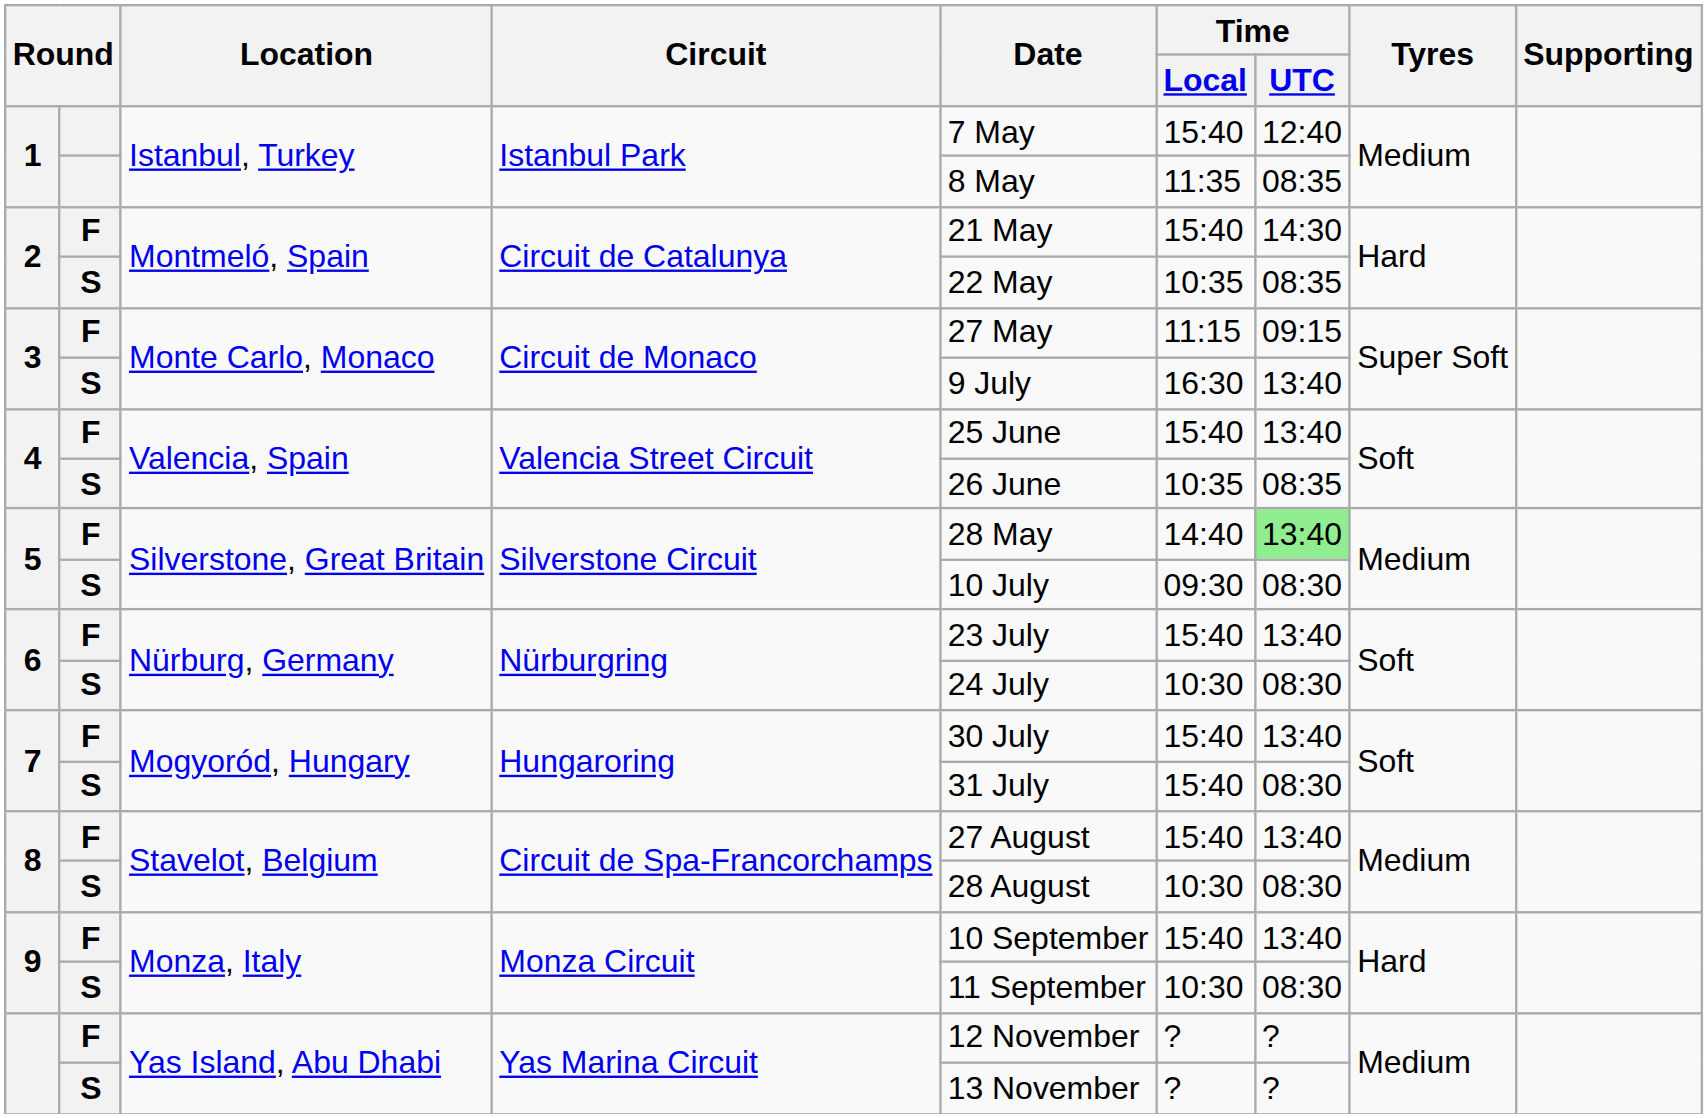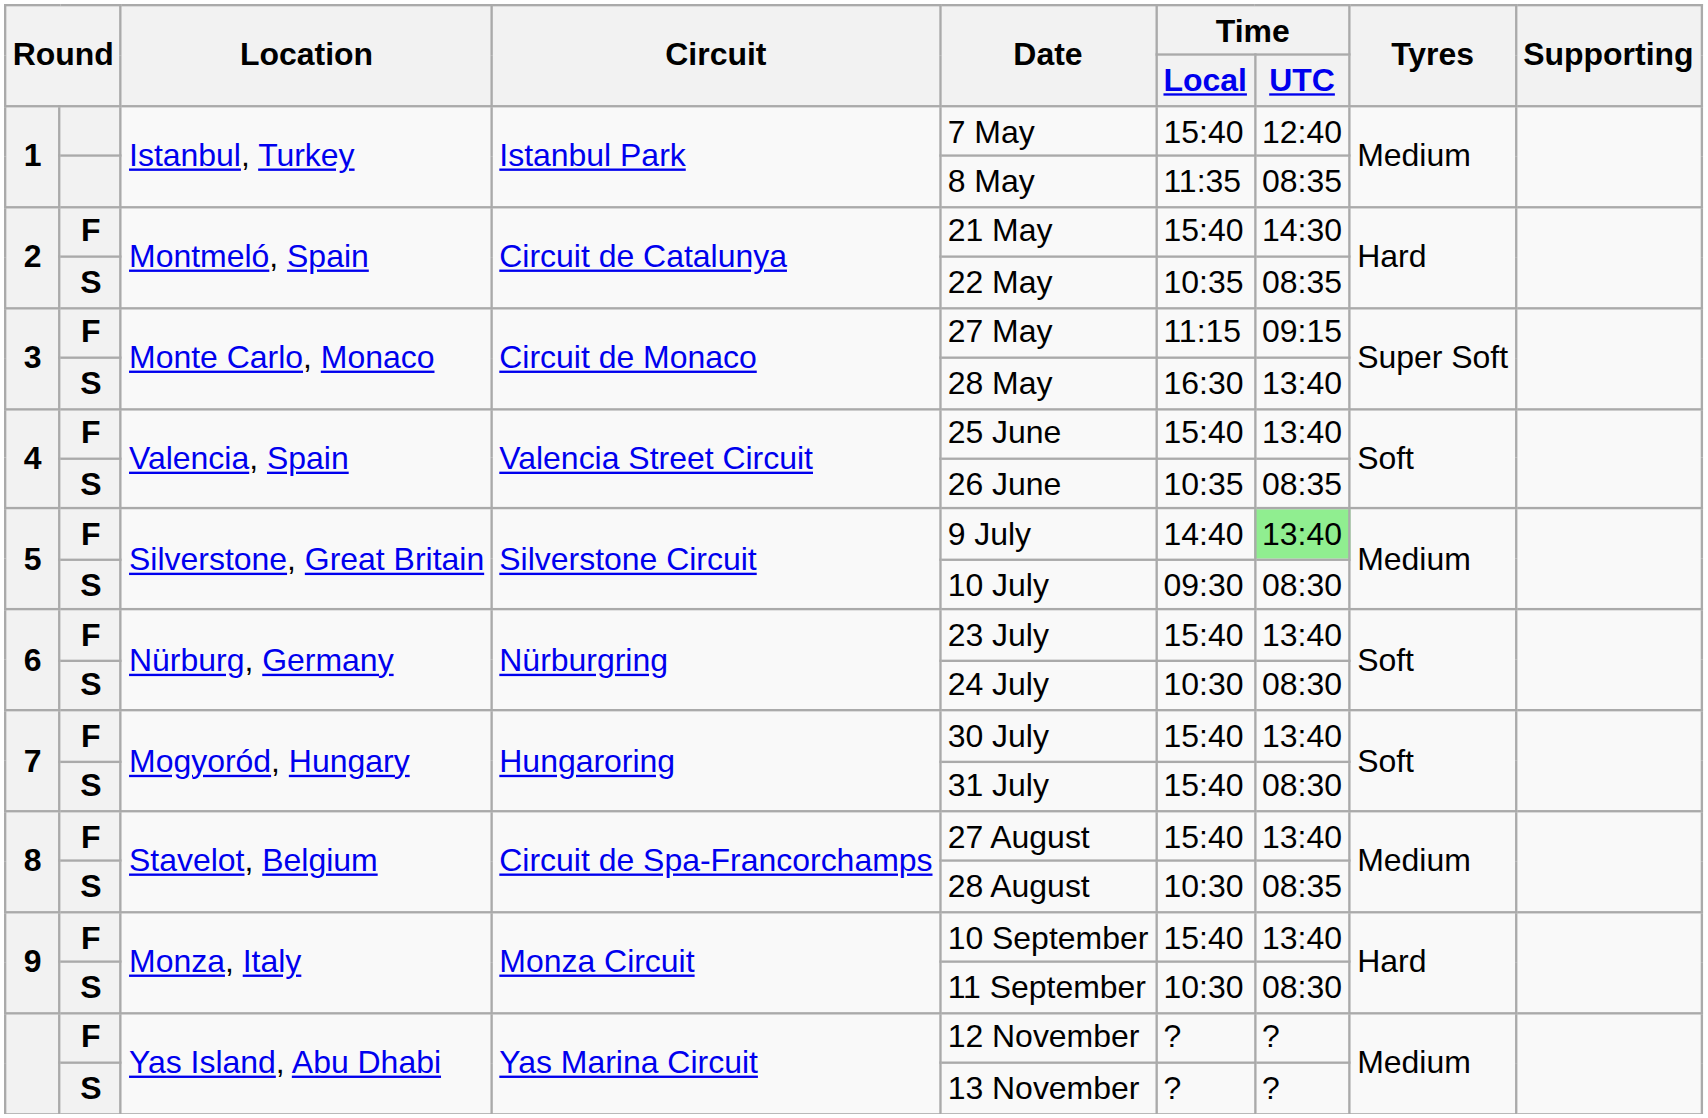 <table class="wikitable" style="font-size: 85%;">
 <tr>
 <th colspan=2 rowspan=2>Round</th>
 <th rowspan=2>Location</th>
 <th rowspan=2>Circuit</th>
 <th rowspan=2>Date</th>
 <th colspan=2>Time</th>
 <th rowspan=2>Tyres</th>
 <th rowspan=2>Supporting</th>
 </tr>
 <tr>
 <th><a href='#'>Local</a></th>
 <th><a href='#'>UTC</a></th>
 </tr>
 <tr>
 <th rowspan=2>1</th>
 <th></th>
 <td rowspan=2> <a href='#'>Istanbul</a>, <a href='#'>Turkey</a></td>
 <td rowspan=2><a href='#'>Istanbul Park</a></td>
 <td>7 May</td>
 <td>15:40</td>
 <td>12:40</td>
 <td rowspan=2>Medium</td>
 <td rowspan=2><em></em></td>
 </tr>
 <tr>
 <th></th>
 <td>8 May</td>
 <td>11:35</td>
 <td>08:35</td>
 </tr>
 <tr>
 <th rowspan=2>2</th>
 <th>F</th>
 <td rowspan=2> <a href='#'>Montmeló</a>, <a href='#'>Spain</a></td>
 <td rowspan=2><a href='#'>Circuit de Catalunya</a></td>
 <td>21 May</td>
 <td>15:40</td>
 <td>14:30</td>
 <td rowspan=2>Hard</td>
 <td rowspan=2><em></em></td>
 </tr>
 <tr>
 <th>S</th>
 <td>22 May</td>
 <td>10:35</td>
 <td>08:35</td>
 </tr>
 <tr>
 <th rowspan=2>3</th>
 <th>F</th>
 <td rowspan=2> <a href='#'>Monte Carlo</a>, <a href='#'>Monaco</a></td>
 <td rowspan=2><a href='#'>Circuit de Monaco</a></td>
 <td>27 May</td>
 <td>11:15</td>
 <td>09:15</td>
 <td rowspan=2>Super Soft</td>
 <td rowspan=2><em></em></td>
 </tr>
 <tr>
 <th>S</th>
-<td>9 July</td>
+<td>28 May</td>
 <td>16:30</td>
 <td>13:40</td>
 </tr>
 <tr>
 <th rowspan=2>4</th>
 <th>F</th>
 <td rowspan=2> <a href='#'>Valencia</a>, <a href='#'>Spain</a></td>
 <td rowspan=2><a href='#'>Valencia Street Circuit</a></td>
 <td>25 June</td>
 <td>15:40</td>
 <td>13:40</td>
 <td rowspan=2>Soft</td>
 <td rowspan=2><em></em></td>
 </tr>
 <tr>
 <th>S</th>
 <td>26 June</td>
 <td>10:35</td>
 <td>08:35</td>
 </tr>
 <tr>
 <th rowspan=2>5</th>
 <th>F</th>
 <td rowspan=2> <a href='#'>Silverstone</a>, <a href='#'>Great Britain</a></td>
 <td rowspan=2><a href='#'>Silverstone Circuit</a></td>
-<td>28 May</td>
+<td>9 July</td>
 <td>14:40</td>
 <td style="background: lightgreen;">13:40</td>
 <td rowspan=2>Medium</td>
 <td rowspan=2><em></em></td>
 </tr>
 <tr>
 <th>S</th>
 <td>10 July</td>
 <td>09:30</td>
 <td>08:30</td>
 </tr>
 <tr>
 <th rowspan=2>6</th>
 <th>F</th>
 <td rowspan=2> <a href='#'>Nürburg</a>, <a href='#'>Germany</a></td>
 <td rowspan=2><a href='#'>Nürburgring</a></td>
 <td>23 July</td>
 <td>15:40</td>
 <td>13:40</td>
 <td rowspan=2>Soft</td>
 <td rowspan=2><em></em></td>
 </tr>
 <tr>
 <th>S</th>
 <td>24 July</td>
 <td>10:30</td>
 <td>08:30</td>
 </tr>
 <tr>
 <th rowspan=2>7</th>
 <th>F</th>
 <td rowspan=2> <a href='#'>Mogyoród</a>, <a href='#'>Hungary</a></td>
 <td rowspan=2><a href='#'>Hungaroring</a></td>
 <td>30 July</td>
 <td>15:40</td>
 <td>13:40</td>
 <td rowspan=2>Soft</td>
 <td rowspan=2><em></em></td>
 </tr>
 <tr>
 <th>S</th>
 <td>31 July</td>
 <td>15:40</td>
 <td>08:30</td>
 </tr>
 <tr>
 <th rowspan=2>8</th>
 <th>F</th>
 <td rowspan=2> <a href='#'>Stavelot</a>, <a href='#'>Belgium</a></td>
 <td rowspan=2><a href='#'>Circuit de Spa-Francorchamps</a></td>
 <td>27 August</td>
 <td>15:40</td>
 <td>13:40</td>
 <td rowspan=2>Medium</td>
 <td rowspan=2><em></em></td>
 </tr>
 <tr>
 <th>S</th>
 <td>28 August</td>
 <td>10:30</td>
-<td>08:30</td>
+<td>08:35</td>
 </tr>
 <tr>
 <th rowspan=2>9</th>
 <th>F</th>
 <td rowspan=2> <a href='#'>Monza</a>, <a href='#'>Italy</a></td>
 <td rowspan=2><a href='#'>Monza Circuit</a></td>
 <td>10 September</td>
 <td>15:40</td>
 <td>13:40</td>
 <td rowspan=2>Hard</td>
 <td rowspan=2><em></em></td>
 </tr>
 <tr>
 <th>S</th>
 <td>11 September</td>
 <td>10:30</td>
 <td>08:30</td>
 </tr>
 <tr>
 <th rowspan=2></th>
 <th>F</th>
 <td rowspan=2> <a href='#'>Yas Island</a>, <a href='#'>Abu Dhabi</a></td>
 <td rowspan=2><a href='#'>Yas Marina Circuit</a></td>
 <td>12 November</td>
 <td>?</td>
 <td>?</td>
 <td rowspan=2>Medium</td>
 <td rowspan=2><em></em></td>
 </tr>
 <tr>
 <th>S</th>
 <td>13 November</td>
 <td>?</td>
 <td>?</td>
 </tr>
 </table>
